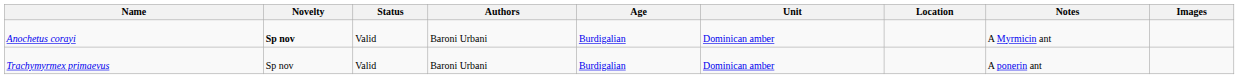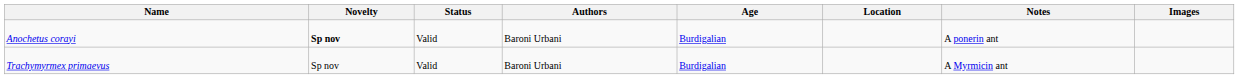 <table class="wikitable sortable" align="center" width="100%">
 <tr>
 <th>Name</th>
 <th>Novelty</th>
 <th>Status</th>
 <th>Authors</th>
 <th>Age</th>
-<th>Unit</th>
 <th>Location</th>
 <th>Notes</th>
 <th>Images</th>
 </tr>
 <tr>
 <td><br><em><a href='#'>Anochetus corayi</a></em></td>
 <td><strong><br>Sp nov</strong></td>
 <td><br>Valid</td>
 <td><br>Baroni Urbani</td>
 <td><br><a href='#'>Burdigalian</a></td>
-<td><br><a href='#'>Dominican amber</a></td>
 <td><br></td>
-<td><br>A <a href='#'>Myrmicin</a> ant</td>
+<td><br>A <a href='#'>ponerin</a> ant</td>
 <td><br></td>
 </tr>
 <tr>
 <td><br><em><a href='#'>Trachymyrmex primaevus</a></em></td>
 <td><br>Sp nov</td>
 <td><br>Valid</td>
 <td><br>Baroni Urbani</td>
 <td><br><a href='#'>Burdigalian</a></td>
-<td><br><a href='#'>Dominican amber</a></td>
 <td><br></td>
-<td><br>A <a href='#'>ponerin</a> ant</td>
+<td><br>A <a href='#'>Myrmicin</a> ant</td>
 <td><br></td>
 </tr>
 </table>
